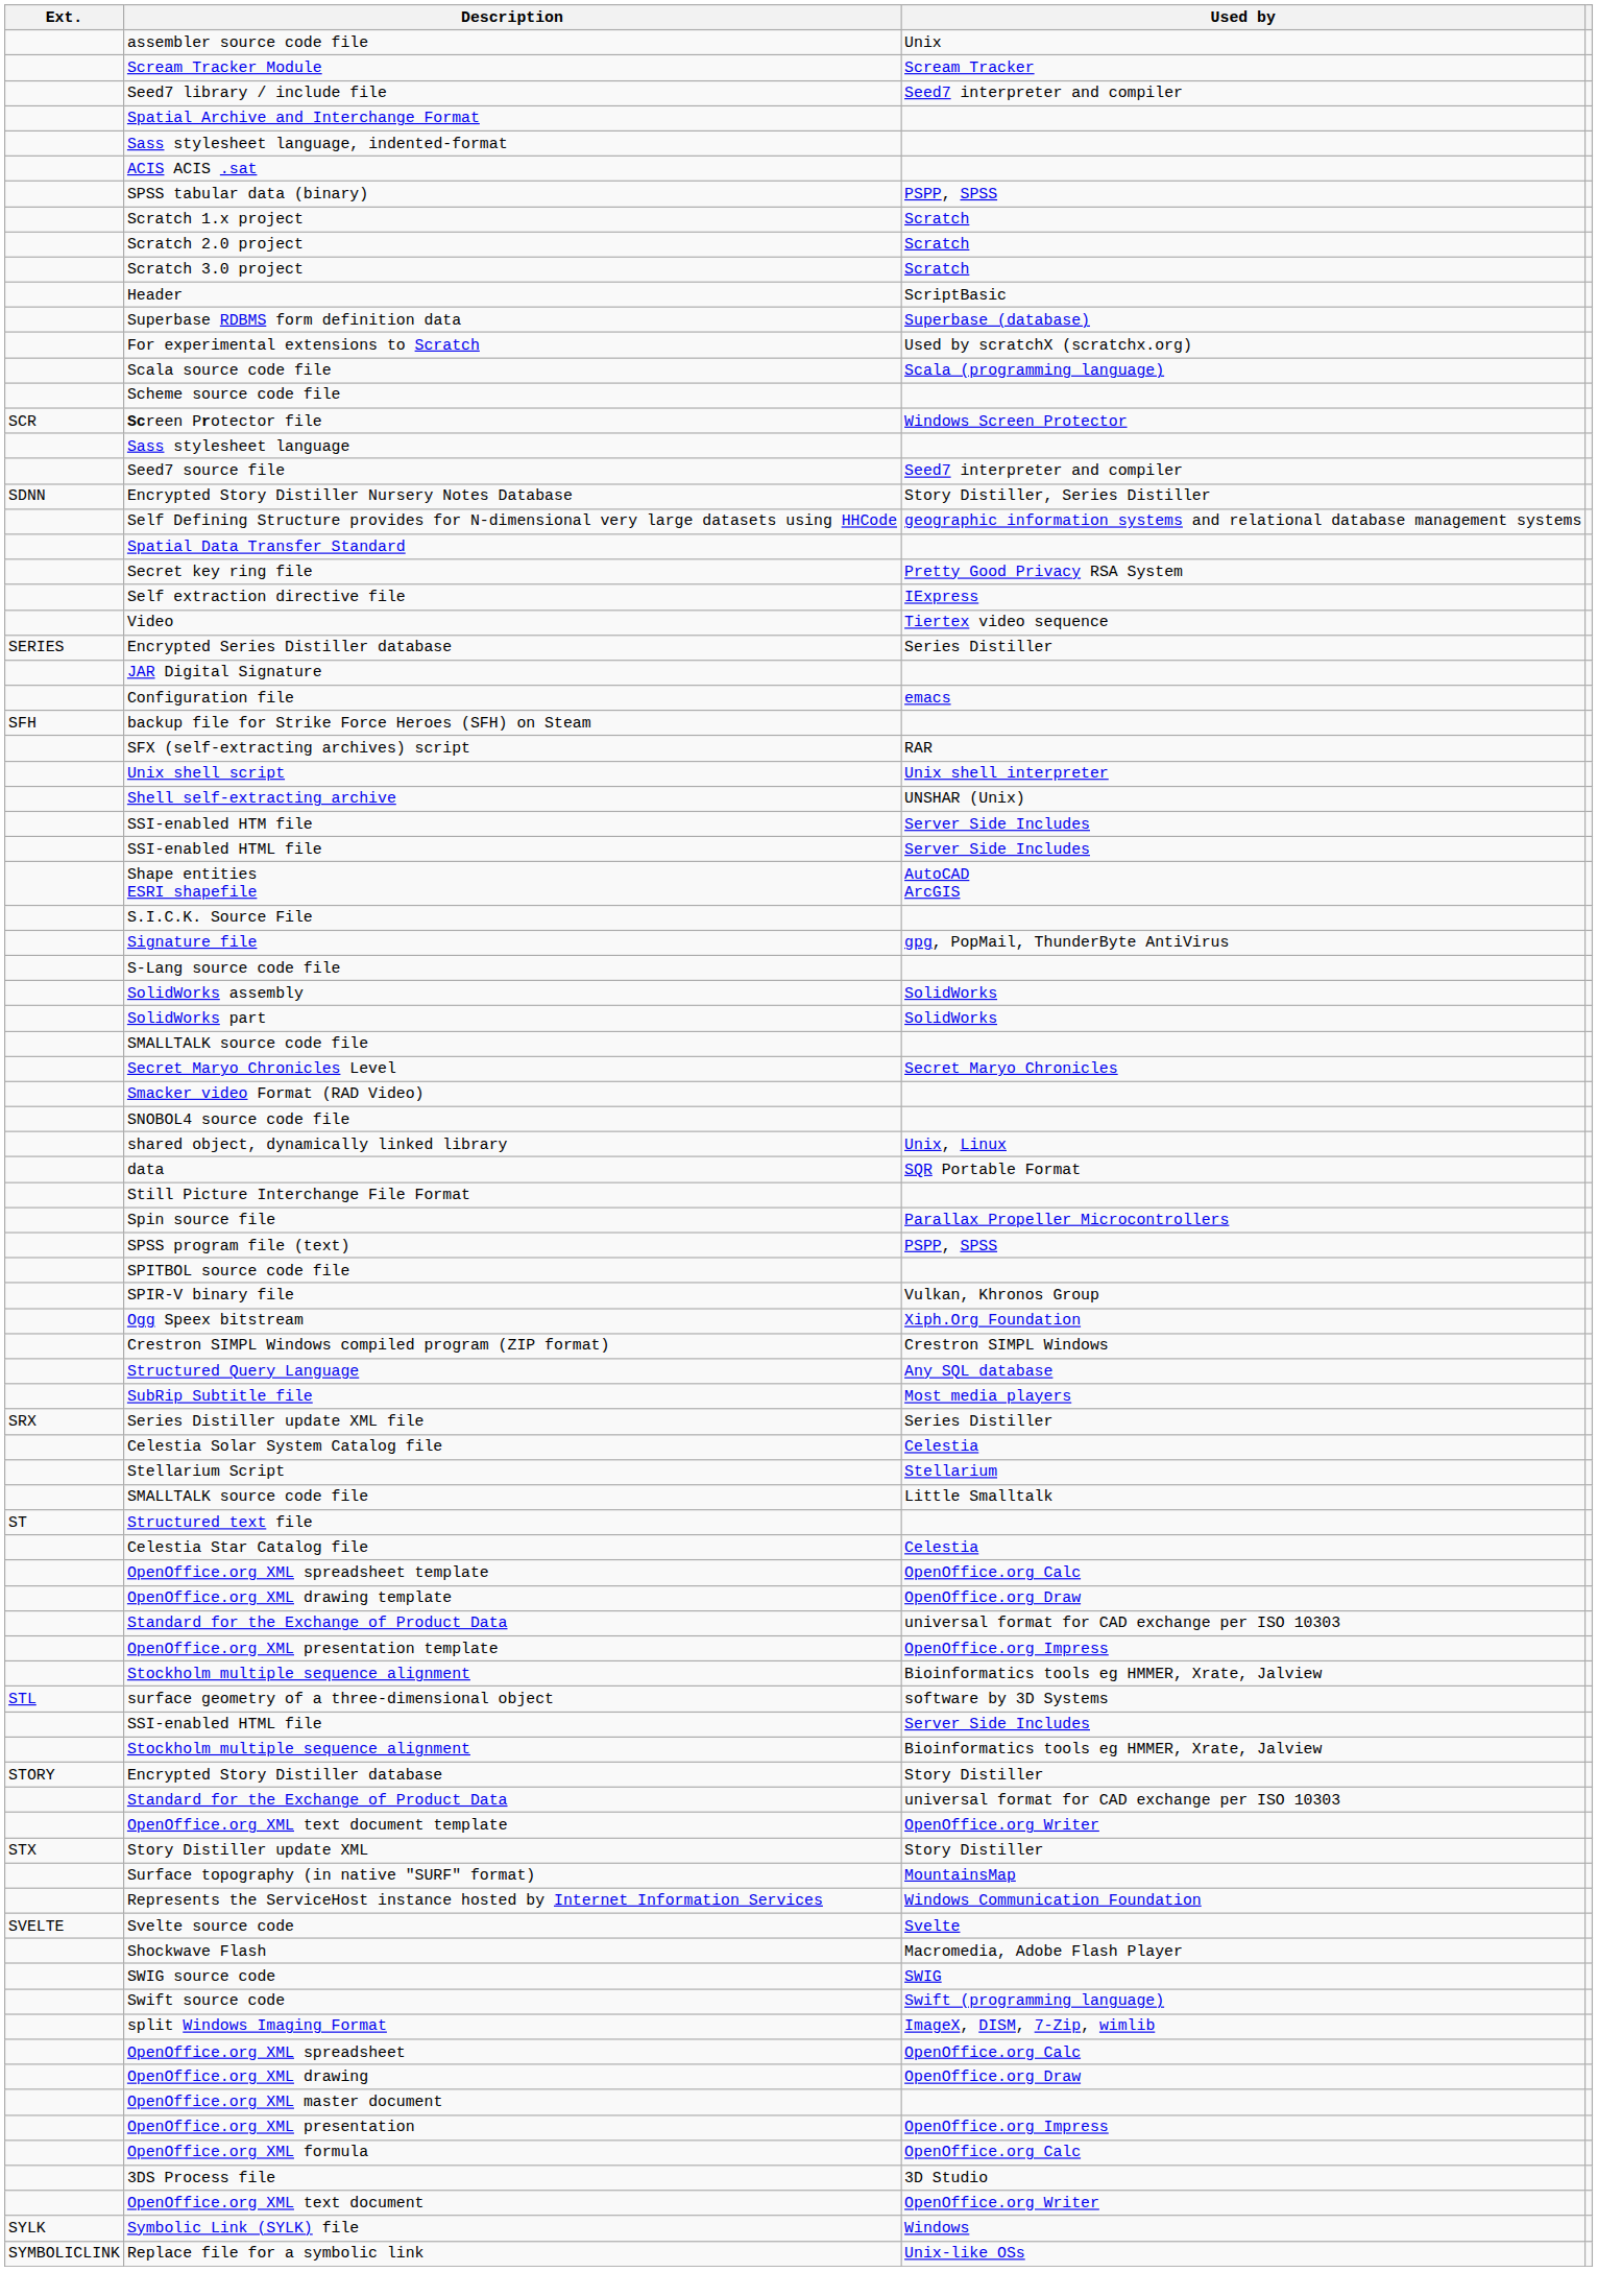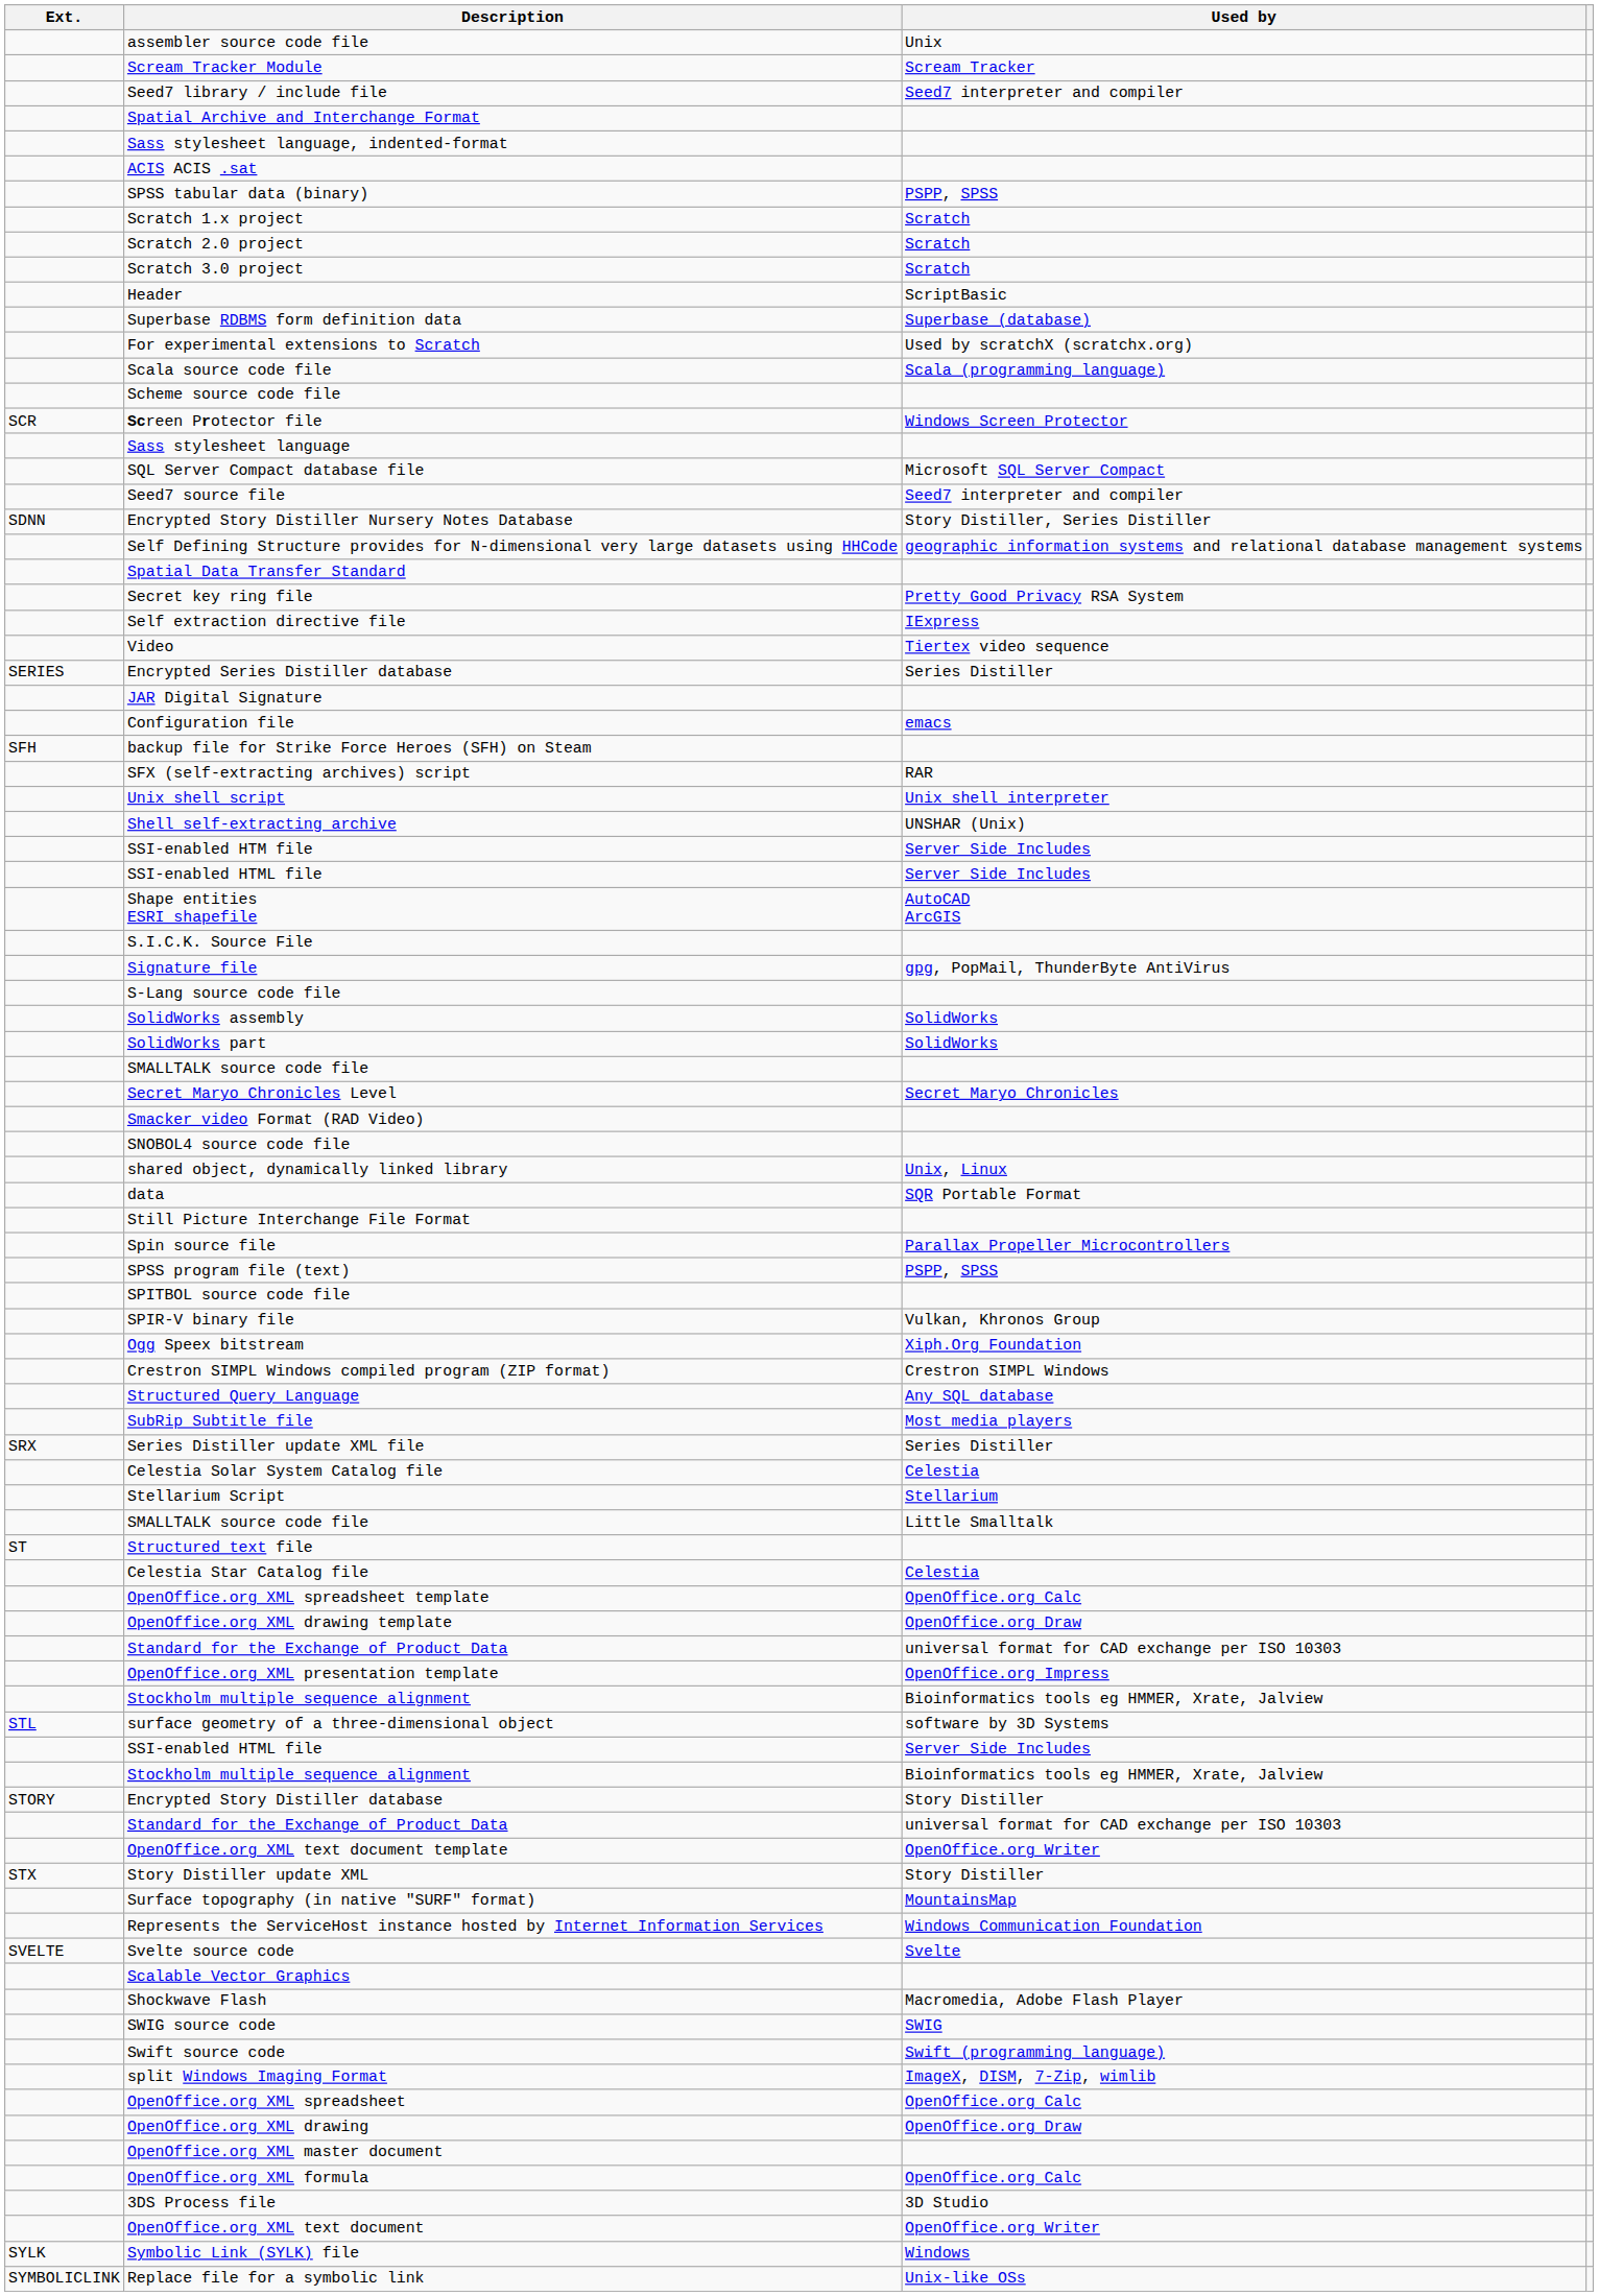 <table class="wikitable">
 <tr>
 <th>Ext.</th>
 <th>Description</th>
 <th>Used by</th>
 <th></th>
 </tr>
 <tr>
 <td></td>
 <td>assembler source code file</td>
 <td>Unix</td>
 <td></td>
 </tr>
 <tr>
 <td></td>
 <td><a href='#'>Scream Tracker Module</a></td>
 <td><a href='#'>Scream Tracker</a></td>
 <td></td>
 </tr>
 <tr>
 <td></td>
 <td>Seed7 library / include file</td>
 <td><a href='#'>Seed7</a> interpreter and compiler</td>
 <td></td>
 </tr>
 <tr>
 <td></td>
 <td><a href='#'>Spatial Archive and Interchange Format</a></td>
 <td></td>
 <td></td>
 </tr>
 <tr>
 <td></td>
 <td><a href='#'>Sass</a> stylesheet language, indented-format</td>
 <td></td>
 <td></td>
 </tr>
 <tr>
 <td></td>
 <td><a href='#'>ACIS</a> ACIS <a href='#'>.sat</a></td>
 <td></td>
 <td></td>
 </tr>
 <tr>
 <td></td>
 <td>SPSS tabular data (binary)</td>
 <td><a href='#'>PSPP</a>, <a href='#'>SPSS</a></td>
 <td></td>
 </tr>
 <tr>
 <td></td>
 <td>Scratch 1.x project</td>
 <td><a href='#'>Scratch</a></td>
 <td></td>
 </tr>
 <tr>
 <td></td>
 <td>Scratch 2.0 project</td>
 <td><a href='#'>Scratch</a></td>
 <td></td>
 </tr>
 <tr>
 <td></td>
 <td>Scratch 3.0 project</td>
 <td><a href='#'>Scratch</a></td>
 <td></td>
 </tr>
 <tr>
 <td></td>
 <td>Header</td>
 <td>ScriptBasic</td>
 <td></td>
 </tr>
 <tr>
 <td></td>
 <td>Superbase <a href='#'>RDBMS</a> form definition data</td>
 <td><a href='#'>Superbase (database)</a></td>
 <td></td>
 </tr>
 <tr>
 <td></td>
 <td>For experimental extensions to <a href='#'>Scratch</a></td>
 <td>Used by scratchX (scratchx.org)</td>
 <td></td>
 </tr>
 <tr>
 <td></td>
 <td>Scala source code file</td>
 <td><a href='#'>Scala (programming language)</a></td>
 <td></td>
 </tr>
 <tr>
 <td></td>
 <td>Scheme source code file</td>
 <td></td>
 <td></td>
 </tr>
 <tr>
 <td>SCR</td>
 <td><strong>Sc</strong>reen P<strong>r</strong>otector file</td>
 <td><a href='#'>Windows Screen Protector</a></td>
 <td></td>
 </tr>
 <tr>
 <td></td>
 <td><a href='#'>Sass</a> stylesheet language</td>
 <td></td>
+<td></td>
+</tr>
+<tr>
+<td></td>
+<td>SQL Server Compact database file</td>
+<td>Microsoft <a href='#'>SQL Server Compact</a></td>
 <td></td>
 </tr>
 <tr>
 <td></td>
 <td>Seed7 source file</td>
 <td><a href='#'>Seed7</a> interpreter and compiler</td>
 <td></td>
 </tr>
 <tr>
 <td>SDNN</td>
 <td>Encrypted Story Distiller Nursery Notes Database</td>
 <td>Story Distiller, Series Distiller</td>
 <td></td>
 </tr>
 <tr>
 <td></td>
 <td>Self Defining Structure provides for N-dimensional very large datasets using <a href='#'>HHCode</a></td>
 <td><a href='#'>geographic information systems</a> and relational database management systems</td>
 <td></td>
 </tr>
 <tr>
 <td></td>
 <td><a href='#'>Spatial Data Transfer Standard</a></td>
 <td></td>
 <td></td>
 </tr>
 <tr>
 <td></td>
 <td>Secret key ring file</td>
 <td><a href='#'>Pretty Good Privacy</a> RSA System</td>
 <td></td>
 </tr>
 <tr>
 <td></td>
 <td>Self extraction directive file</td>
 <td><a href='#'>IExpress</a></td>
 <td></td>
 </tr>
 <tr>
 <td></td>
 <td>Video</td>
 <td><a href='#'>Tiertex</a> video sequence</td>
 <td></td>
 </tr>
 <tr>
 <td>SERIES</td>
 <td>Encrypted Series Distiller database</td>
 <td>Series Distiller</td>
 <td></td>
 </tr>
 <tr>
 <td></td>
 <td><a href='#'>JAR</a> Digital Signature</td>
 <td></td>
 <td></td>
 </tr>
 <tr>
 <td></td>
 <td>Configuration file</td>
 <td><a href='#'>emacs</a></td>
 <td></td>
 </tr>
 <tr>
 <td>SFH</td>
 <td>backup file for Strike Force Heroes (SFH) on Steam</td>
 <td></td>
 <td></td>
 </tr>
 <tr>
 <td></td>
 <td>SFX (self-extracting archives) script</td>
 <td>RAR</td>
 <td></td>
 </tr>
 <tr>
 <td></td>
 <td><a href='#'>Unix shell script</a></td>
 <td><a href='#'>Unix shell interpreter</a></td>
 <td></td>
 </tr>
 <tr>
 <td></td>
 <td><a href='#'>Shell self-extracting archive</a></td>
 <td>UNSHAR (Unix)</td>
 <td></td>
 </tr>
 <tr>
 <td></td>
 <td>SSI-enabled HTM file</td>
 <td><a href='#'>Server Side Includes</a></td>
 <td></td>
 </tr>
 <tr>
 <td></td>
 <td>SSI-enabled HTML file</td>
 <td><a href='#'>Server Side Includes</a></td>
 <td></td>
 </tr>
 <tr>
 <td></td>
 <td>Shape entities<br><a href='#'>ESRI shapefile</a></td>
 <td><a href='#'>AutoCAD</a><br><a href='#'>ArcGIS</a></td>
 <td></td>
 </tr>
 <tr>
 <td></td>
 <td>S.I.C.K. Source File</td>
 <td></td>
 <td></td>
 </tr>
 <tr>
 <td></td>
 <td><a href='#'>Signature file</a></td>
 <td><a href='#'>gpg</a>, PopMail, ThunderByte AntiVirus</td>
 <td></td>
 </tr>
 <tr>
 <td></td>
 <td>S-Lang source code file</td>
 <td></td>
 <td></td>
 </tr>
 <tr>
 <td></td>
 <td><a href='#'>SolidWorks</a> assembly</td>
 <td><a href='#'>SolidWorks</a></td>
 <td></td>
 </tr>
 <tr>
 <td></td>
 <td><a href='#'>SolidWorks</a> part</td>
 <td><a href='#'>SolidWorks</a></td>
 <td></td>
 </tr>
 <tr>
 <td></td>
 <td>SMALLTALK source code file</td>
 <td></td>
 <td></td>
 </tr>
 <tr>
 <td></td>
 <td><a href='#'>Secret Maryo Chronicles</a> Level</td>
 <td><a href='#'>Secret Maryo Chronicles</a></td>
 <td></td>
 </tr>
 <tr>
 <td></td>
 <td><a href='#'>Smacker video</a> Format (RAD Video)</td>
 <td></td>
 <td></td>
 </tr>
 <tr>
 <td></td>
 <td>SNOBOL4 source code file</td>
 <td></td>
 <td></td>
 </tr>
 <tr>
 <td></td>
 <td>shared object, dynamically linked library</td>
 <td><a href='#'>Unix</a>, <a href='#'>Linux</a></td>
 <td></td>
 </tr>
 <tr>
 <td></td>
 <td>data</td>
 <td><a href='#'>SQR</a> Portable Format</td>
 <td></td>
 </tr>
 <tr>
 <td></td>
 <td>Still Picture Interchange File Format</td>
 <td></td>
 <td></td>
 </tr>
 <tr>
 <td></td>
 <td>Spin source file</td>
 <td><a href='#'>Parallax Propeller Microcontrollers</a></td>
 <td></td>
 </tr>
 <tr>
 <td></td>
 <td>SPSS program file (text)</td>
 <td><a href='#'>PSPP</a>, <a href='#'>SPSS</a></td>
 <td></td>
 </tr>
 <tr>
 <td></td>
 <td>SPITBOL source code file</td>
 <td></td>
 <td></td>
 </tr>
 <tr>
 <td></td>
 <td>SPIR-V binary file</td>
 <td>Vulkan, Khronos Group</td>
 <td></td>
 </tr>
 <tr>
 <td></td>
 <td><a href='#'>Ogg</a> Speex bitstream</td>
 <td><a href='#'>Xiph.Org Foundation</a></td>
 <td></td>
 </tr>
 <tr>
 <td></td>
 <td>Crestron SIMPL Windows compiled program (ZIP format)</td>
 <td>Crestron SIMPL Windows</td>
 <td></td>
 </tr>
 <tr>
 <td></td>
 <td><a href='#'>Structured Query Language</a></td>
 <td><a href='#'>Any SQL database</a></td>
 <td></td>
 </tr>
 <tr>
 <td></td>
 <td><a href='#'>SubRip Subtitle file</a></td>
 <td><a href='#'>Most media players</a></td>
 <td></td>
 </tr>
 <tr>
 <td>SRX</td>
 <td>Series Distiller update XML file</td>
 <td>Series Distiller</td>
 <td></td>
 </tr>
 <tr>
 <td></td>
 <td>Celestia Solar System Catalog file</td>
 <td><a href='#'>Celestia</a></td>
 <td></td>
 </tr>
 <tr>
 <td></td>
 <td>Stellarium Script</td>
 <td><a href='#'>Stellarium</a></td>
 <td></td>
 </tr>
 <tr>
 <td></td>
 <td>SMALLTALK source code file</td>
 <td>Little Smalltalk</td>
 <td></td>
 </tr>
 <tr>
 <td>ST</td>
 <td><a href='#'>Structured text</a> file</td>
 <td></td>
 <td></td>
 </tr>
 <tr>
 <td></td>
 <td>Celestia Star Catalog file</td>
 <td><a href='#'>Celestia</a></td>
 <td></td>
 </tr>
 <tr>
 <td></td>
 <td><a href='#'>OpenOffice.org XML</a> spreadsheet template</td>
 <td><a href='#'>OpenOffice.org Calc</a></td>
 <td></td>
 </tr>
 <tr>
 <td></td>
 <td><a href='#'>OpenOffice.org XML</a> drawing template</td>
 <td><a href='#'>OpenOffice.org Draw</a></td>
 <td></td>
 </tr>
 <tr>
 <td></td>
 <td><a href='#'>Standard for the Exchange of Product Data</a></td>
 <td>universal format for CAD exchange per ISO 10303</td>
 <td></td>
 </tr>
 <tr>
 <td></td>
 <td><a href='#'>OpenOffice.org XML</a> presentation template</td>
 <td><a href='#'>OpenOffice.org Impress</a></td>
 <td></td>
 </tr>
 <tr>
 <td></td>
 <td><a href='#'>Stockholm multiple sequence alignment</a></td>
 <td>Bioinformatics tools eg HMMER, Xrate, Jalview</td>
 <td></td>
 </tr>
 <tr>
 <td><a href='#'>STL</a></td>
 <td>surface geometry of a three-dimensional object</td>
 <td>software by 3D Systems</td>
 <td></td>
 </tr>
 <tr>
 <td></td>
 <td>SSI-enabled HTML file</td>
 <td><a href='#'>Server Side Includes</a></td>
 <td></td>
 </tr>
 <tr>
 <td></td>
 <td><a href='#'>Stockholm multiple sequence alignment</a></td>
 <td>Bioinformatics tools eg HMMER, Xrate, Jalview</td>
 <td></td>
 </tr>
 <tr>
 <td>STORY</td>
 <td>Encrypted Story Distiller database</td>
 <td>Story Distiller</td>
 <td></td>
 </tr>
 <tr>
 <td></td>
 <td><a href='#'>Standard for the Exchange of Product Data</a></td>
 <td>universal format for CAD exchange per ISO 10303</td>
 <td></td>
 </tr>
 <tr>
 <td></td>
 <td><a href='#'>OpenOffice.org XML</a> text document template</td>
 <td><a href='#'>OpenOffice.org Writer</a></td>
 <td></td>
 </tr>
 <tr>
 <td>STX</td>
 <td>Story Distiller update XML</td>
 <td>Story Distiller</td>
 <td></td>
 </tr>
 <tr>
 <td></td>
 <td>Surface topography (in native "SURF" format)</td>
 <td><a href='#'>MountainsMap</a></td>
 <td></td>
 </tr>
 <tr>
 <td></td>
 <td>Represents the ServiceHost instance hosted by <a href='#'>Internet Information Services</a></td>
 <td><a href='#'>Windows Communication Foundation</a></td>
 <td></td>
 </tr>
 <tr>
 <td>SVELTE</td>
 <td>Svelte source code</td>
 <td><a href='#'>Svelte</a></td>
 <td></td>
 </tr>
 <tr>
 <td></td>
+<td><a href='#'>Scalable Vector Graphics</a></td>
+<td></td>
+<td></td>
+</tr>
+<tr>
+<td></td>
 <td>Shockwave Flash</td>
 <td>Macromedia, Adobe Flash Player</td>
 <td></td>
 </tr>
 <tr>
 <td></td>
 <td>SWIG source code</td>
 <td><a href='#'>SWIG</a></td>
 <td></td>
 </tr>
 <tr>
 <td></td>
 <td>Swift source code</td>
 <td><a href='#'>Swift (programming language)</a></td>
 <td></td>
 </tr>
 <tr>
 <td></td>
 <td>split <a href='#'>Windows Imaging Format</a></td>
 <td><a href='#'>ImageX</a>, <a href='#'>DISM</a>, <a href='#'>7-Zip</a>, <a href='#'>wimlib</a></td>
 <td></td>
 </tr>
 <tr>
 <td></td>
 <td><a href='#'>OpenOffice.org XML</a> spreadsheet</td>
 <td><a href='#'>OpenOffice.org Calc</a></td>
 <td></td>
 </tr>
 <tr>
 <td></td>
 <td><a href='#'>OpenOffice.org XML</a> drawing</td>
 <td><a href='#'>OpenOffice.org Draw</a></td>
 <td></td>
 </tr>
 <tr>
 <td></td>
 <td><a href='#'>OpenOffice.org XML</a> master document</td>
 <td></td>
 <td></td>
 </tr>
 <tr>
 <td></td>
-<td><a href='#'>OpenOffice.org XML</a> presentation</td>
-<td><a href='#'>OpenOffice.org Impress</a></td>
-<td></td>
-</tr>
-<tr>
-<td></td>
 <td><a href='#'>OpenOffice.org XML</a> formula</td>
 <td><a href='#'>OpenOffice.org Calc</a></td>
 <td></td>
 </tr>
 <tr>
 <td></td>
 <td>3DS Process file</td>
 <td>3D Studio</td>
 <td></td>
 </tr>
 <tr>
 <td></td>
 <td><a href='#'>OpenOffice.org XML</a> text document</td>
 <td><a href='#'>OpenOffice.org Writer</a></td>
 <td></td>
 </tr>
 <tr>
 <td>SYLK</td>
 <td><a href='#'>Symbolic Link (SYLK)</a> file</td>
 <td><a href='#'>Windows</a></td>
 <td></td>
 </tr>
 <tr>
 <td>SYMBOLICLINK</td>
 <td>Replace file for a symbolic link</td>
 <td><a href='#'>Unix-like OSs</a></td>
 <td></td>
 </tr>
 </table>
